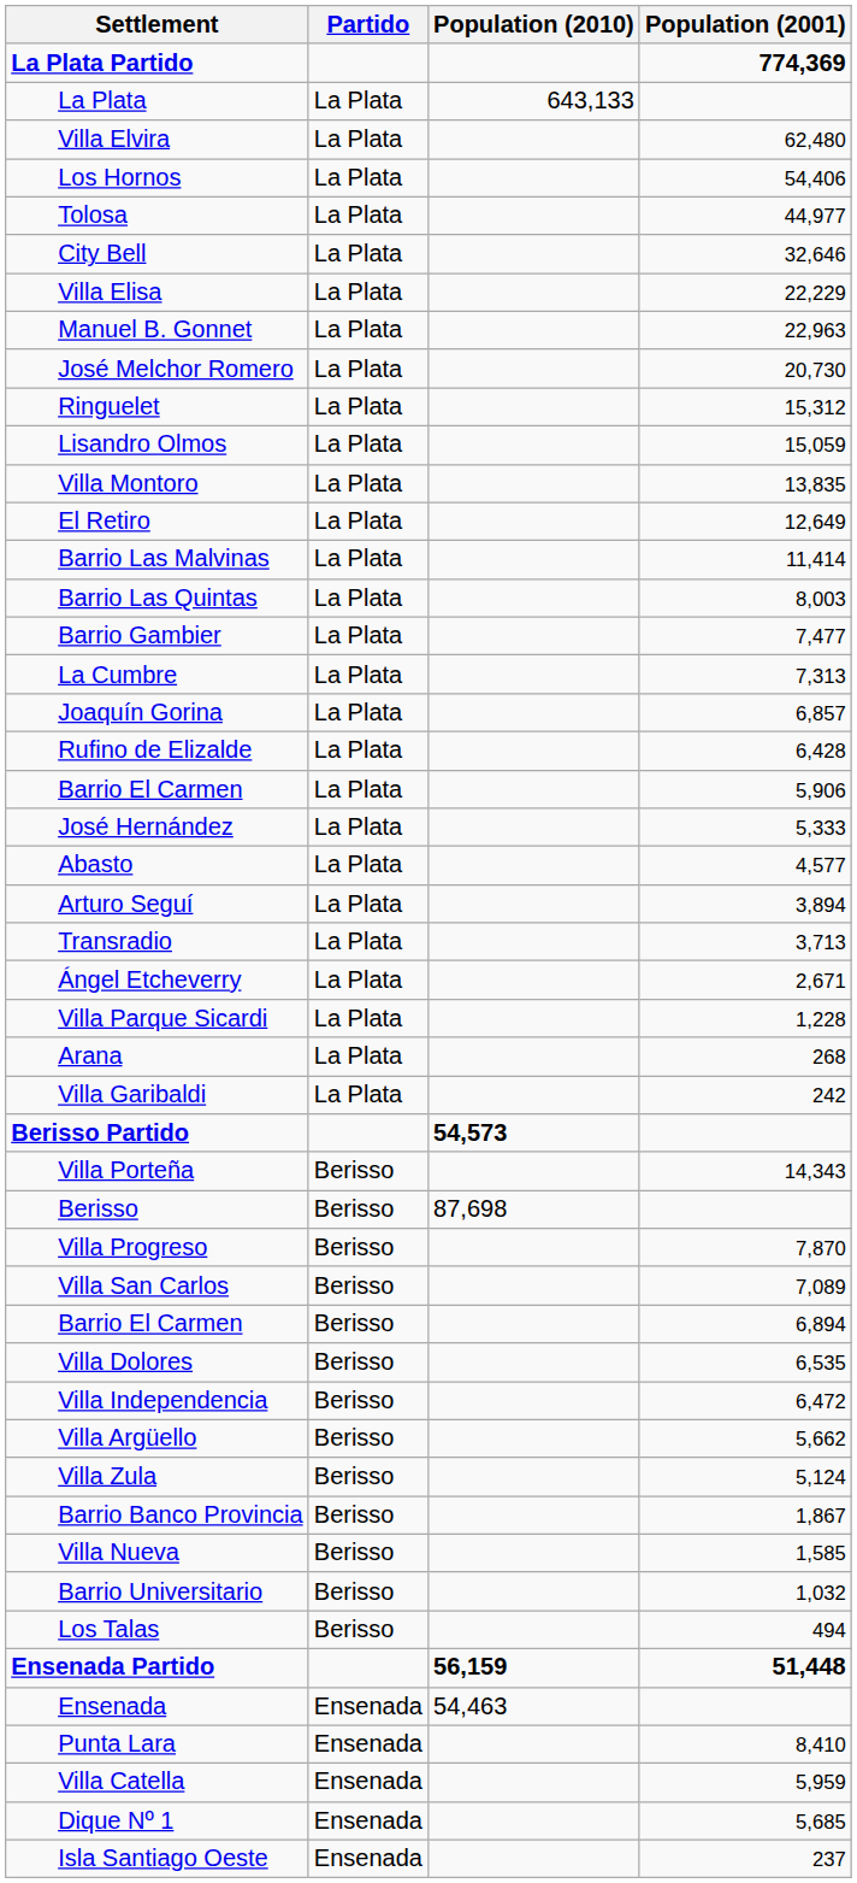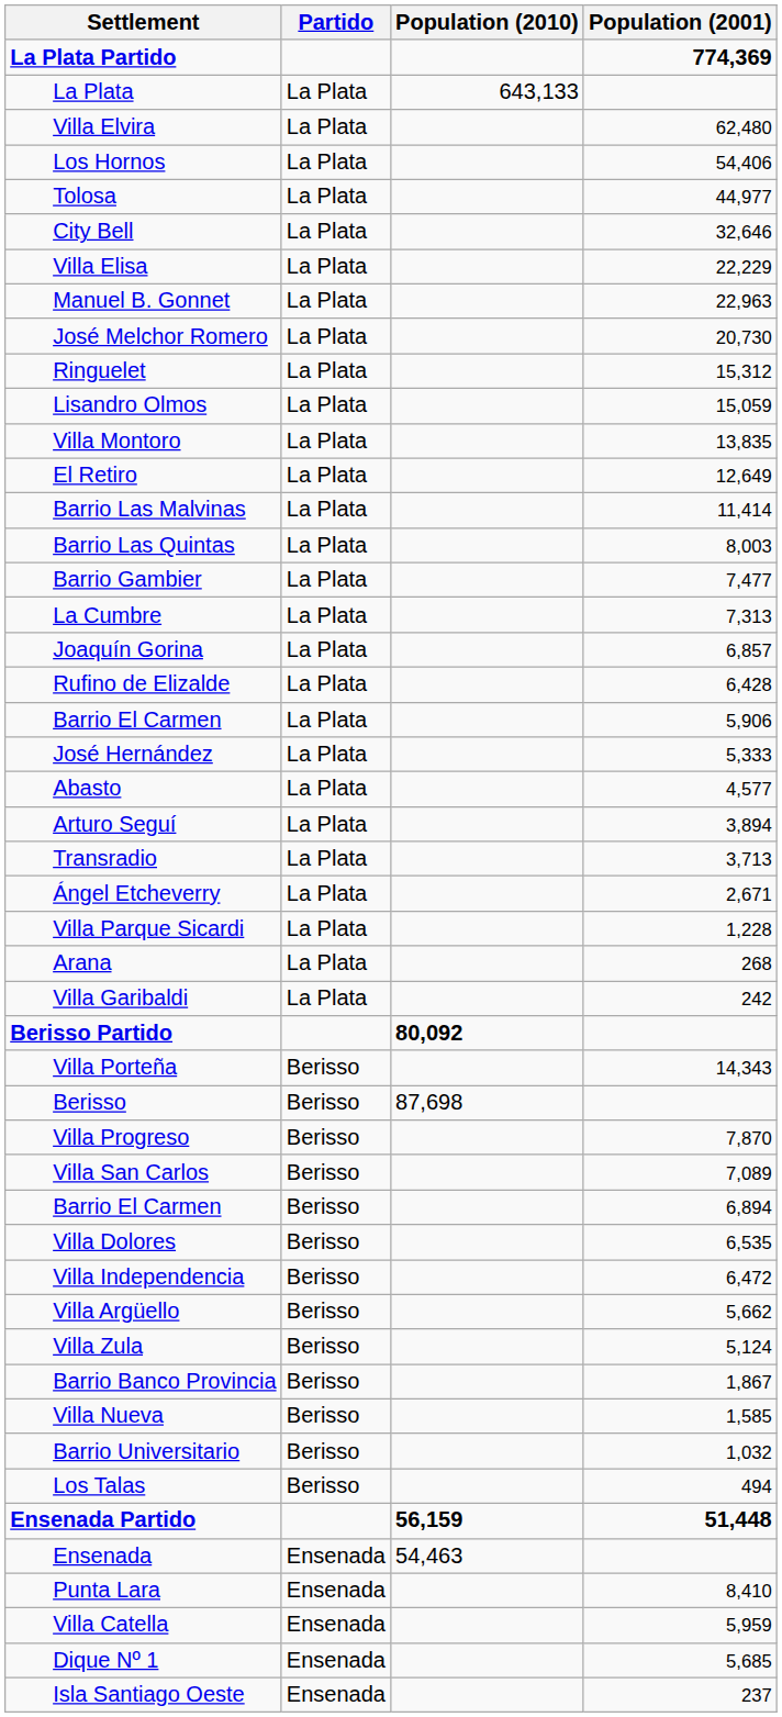 <table border=0 class="wikitable">
 <tr>
 <th rowspan=1>Settlement</th>
 <th rowspan=1><a href='#'>Partido</a></th>
 <th>Population (2010)</th>
 <th rowspan=1>Population (2001)</th>
 </tr>
 <tr>
 <td><strong><a href='#'>La Plata Partido</a></strong></td>
 <td></td>
 <td></td>
 <td align="right"><strong>774,369</strong></td>
 </tr>
 <tr>
 <td>       <a href='#'>La Plata</a></td>
 <td>La Plata</td>
 <td align=right>643,133</td>
 <td></td>
 </tr>
 <tr>
 <td>       <a href='#'>Villa Elvira</a></td>
 <td>La Plata</td>
 <td></td>
 <td align="right"><small>62,480</small></td>
 </tr>
 <tr>
 <td>       <a href='#'>Los Hornos</a></td>
 <td>La Plata</td>
 <td></td>
 <td align="right"><small>54,406</small></td>
 </tr>
 <tr>
 <td>       <a href='#'>Tolosa</a></td>
 <td>La Plata</td>
 <td></td>
 <td align="right"><small>44,977</small></td>
 </tr>
 <tr>
 <td>       <a href='#'>City Bell</a></td>
 <td>La Plata</td>
 <td></td>
 <td align="right"><small>32,646</small></td>
 </tr>
 <tr>
 <td>       <a href='#'>Villa Elisa</a></td>
 <td>La Plata</td>
 <td></td>
 <td align="right"><small>22,229</small></td>
 </tr>
 <tr>
 <td>       <a href='#'>Manuel B. Gonnet</a></td>
 <td>La Plata</td>
 <td></td>
 <td align="right"><small>22,963</small></td>
 </tr>
 <tr>
 <td>       <a href='#'>José Melchor Romero</a></td>
 <td>La Plata</td>
 <td></td>
 <td align="right"><small>20,730</small></td>
 </tr>
 <tr>
 <td>       <a href='#'>Ringuelet</a></td>
 <td>La Plata</td>
 <td></td>
 <td align="right"><small>15,312</small></td>
 </tr>
 <tr>
 <td>       <a href='#'>Lisandro Olmos</a></td>
 <td>La Plata</td>
 <td></td>
 <td align="right"><small>15,059</small></td>
 </tr>
 <tr>
 <td>       <a href='#'>Villa Montoro</a></td>
 <td>La Plata</td>
 <td></td>
 <td align="right"><small>13,835</small></td>
 </tr>
 <tr>
 <td>       <a href='#'>El Retiro</a></td>
 <td>La Plata</td>
 <td></td>
 <td align="right"><small>12,649</small></td>
 </tr>
 <tr>
 <td>       <a href='#'>Barrio Las Malvinas</a></td>
 <td>La Plata</td>
 <td></td>
 <td align="right"><small>11,414</small></td>
 </tr>
 <tr>
 <td>       <a href='#'>Barrio Las Quintas</a></td>
 <td>La Plata</td>
 <td></td>
 <td align="right"><small>8,003</small></td>
 </tr>
 <tr>
 <td>       <a href='#'>Barrio Gambier</a></td>
 <td>La Plata</td>
 <td></td>
 <td align="right"><small>7,477</small></td>
 </tr>
 <tr>
 <td>       <a href='#'>La Cumbre</a></td>
 <td>La Plata</td>
 <td></td>
 <td align="right"><small>7,313</small></td>
 </tr>
 <tr>
 <td>       <a href='#'>Joaquín Gorina</a></td>
 <td>La Plata</td>
 <td></td>
 <td align="right"><small>6,857</small></td>
 </tr>
 <tr>
 <td>       <a href='#'>Rufino de Elizalde</a></td>
 <td>La Plata</td>
 <td></td>
 <td align="right"><small>6,428</small></td>
 </tr>
 <tr>
 <td>       <a href='#'>Barrio El Carmen</a></td>
 <td>La Plata</td>
 <td></td>
 <td align="right"><small>5,906</small></td>
 </tr>
 <tr>
 <td>       <a href='#'>José Hernández</a></td>
 <td>La Plata</td>
 <td></td>
 <td align="right"><small>5,333</small></td>
 </tr>
 <tr>
 <td>       <a href='#'>Abasto</a></td>
 <td>La Plata</td>
 <td></td>
 <td align="right"><small>4,577</small></td>
 </tr>
 <tr>
 <td>       <a href='#'>Arturo Seguí</a></td>
 <td>La Plata</td>
 <td></td>
 <td align="right"><small>3,894</small></td>
 </tr>
 <tr>
 <td>       <a href='#'>Transradio</a></td>
 <td>La Plata</td>
 <td></td>
 <td align="right"><small>3,713</small></td>
 </tr>
 <tr>
 <td>       <a href='#'>Ángel Etcheverry</a></td>
 <td>La Plata</td>
 <td></td>
 <td align="right"><small>2,671</small></td>
 </tr>
 <tr>
 <td>       <a href='#'>Villa Parque Sicardi</a></td>
 <td>La Plata</td>
 <td></td>
 <td align="right"><small>1,228</small></td>
 </tr>
 <tr>
 <td>       <a href='#'>Arana</a></td>
 <td>La Plata</td>
 <td></td>
 <td align="right"><small>268</small></td>
 </tr>
 <tr>
 <td>       <a href='#'>Villa Garibaldi</a></td>
 <td>La Plata</td>
 <td></td>
 <td align="right"><small>242</small></td>
 </tr>
 <tr>
 <td><strong><a href='#'>Berisso Partido</a></strong></td>
 <td></td>
-<td><strong>54,573</strong></td>
+<td><strong>80,092</strong></td>
 <td></td>
 </tr>
 <tr>
 <td>       <a href='#'>Villa Porteña</a></td>
 <td>Berisso</td>
 <td></td>
 <td align="right"><small>14,343</small></td>
 </tr>
 <tr>
 <td>       <a href='#'>Berisso</a></td>
 <td>Berisso</td>
 <td>87,698</td>
 <td></td>
 </tr>
 <tr>
 <td>       <a href='#'>Villa Progreso</a></td>
 <td>Berisso</td>
 <td></td>
 <td align="right"><small>7,870</small></td>
 </tr>
 <tr>
 <td>       <a href='#'>Villa San Carlos</a></td>
 <td>Berisso</td>
 <td></td>
 <td align="right"><small>7,089</small></td>
 </tr>
 <tr>
 <td>       <a href='#'>Barrio El Carmen</a></td>
 <td>Berisso</td>
 <td></td>
 <td align="right"><small>6,894</small></td>
 </tr>
 <tr>
 <td>       <a href='#'>Villa Dolores</a></td>
 <td>Berisso</td>
 <td></td>
 <td align="right"><small>6,535</small></td>
 </tr>
 <tr>
 <td>       <a href='#'>Villa Independencia</a></td>
 <td>Berisso</td>
 <td></td>
 <td align="right"><small>6,472</small></td>
 </tr>
 <tr>
 <td>       <a href='#'>Villa Argüello</a></td>
 <td>Berisso</td>
 <td></td>
 <td align="right"><small>5,662</small></td>
 </tr>
 <tr>
 <td>       <a href='#'>Villa Zula</a></td>
 <td>Berisso</td>
 <td></td>
 <td align="right"><small>5,124</small></td>
 </tr>
 <tr>
 <td>       <a href='#'>Barrio Banco Provincia</a></td>
 <td>Berisso</td>
 <td></td>
 <td align="right"><small>1,867</small></td>
 </tr>
 <tr>
 <td>       <a href='#'>Villa Nueva</a></td>
 <td>Berisso</td>
 <td></td>
 <td align="right"><small>1,585</small></td>
 </tr>
 <tr>
 <td>       <a href='#'>Barrio Universitario</a></td>
 <td>Berisso</td>
 <td></td>
 <td align="right"><small>1,032</small></td>
 </tr>
 <tr>
 <td>       <a href='#'>Los Talas</a></td>
 <td>Berisso</td>
 <td></td>
 <td align="right"><small>494</small></td>
 </tr>
 <tr>
 <td><strong><a href='#'>Ensenada Partido</a></strong></td>
 <td></td>
 <td><strong>56,159</strong></td>
 <td align="right"><strong>51,448</strong></td>
 </tr>
 <tr>
 <td>       <a href='#'>Ensenada</a></td>
 <td>Ensenada</td>
 <td>54,463</td>
 <td></td>
 </tr>
 <tr>
 <td>       <a href='#'>Punta Lara</a></td>
 <td>Ensenada</td>
 <td></td>
 <td align="right"><small>8,410</small></td>
 </tr>
 <tr>
 <td>       <a href='#'>Villa Catella</a></td>
 <td>Ensenada</td>
 <td></td>
 <td align="right"><small>5,959</small></td>
 </tr>
 <tr>
 <td>       <a href='#'>Dique Nº 1</a></td>
 <td>Ensenada</td>
 <td></td>
 <td align="right"><small>5,685</small></td>
 </tr>
 <tr>
 <td>       <a href='#'>Isla Santiago Oeste</a></td>
 <td>Ensenada</td>
 <td></td>
 <td align="right"><small>237</small></td>
 </tr>
 </table>
